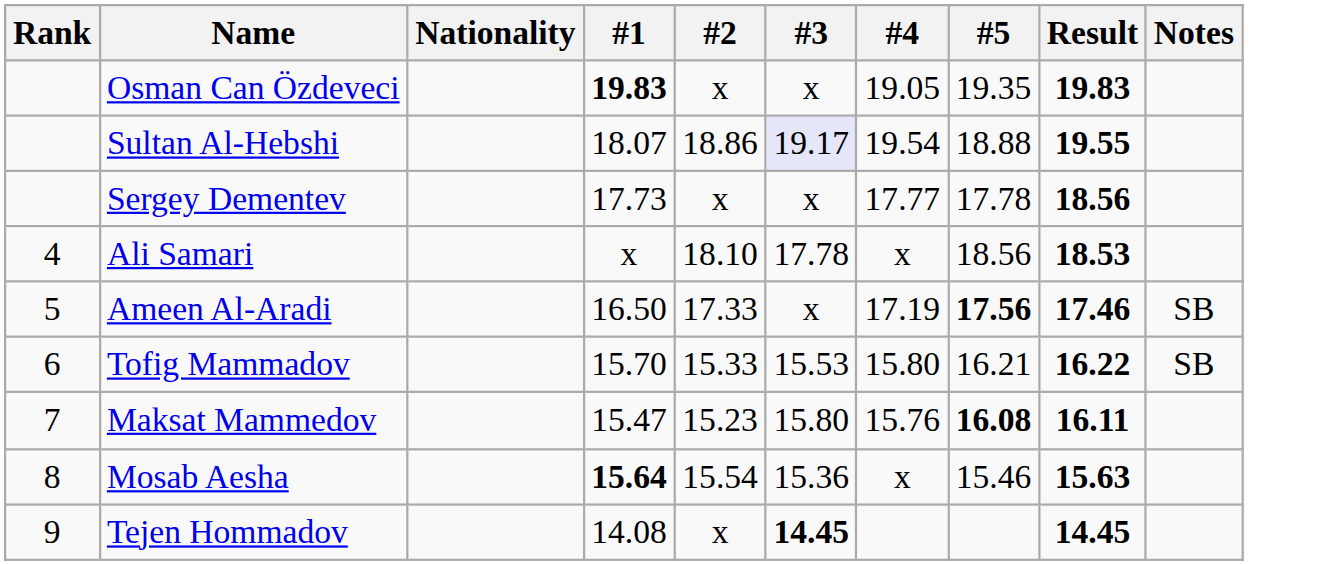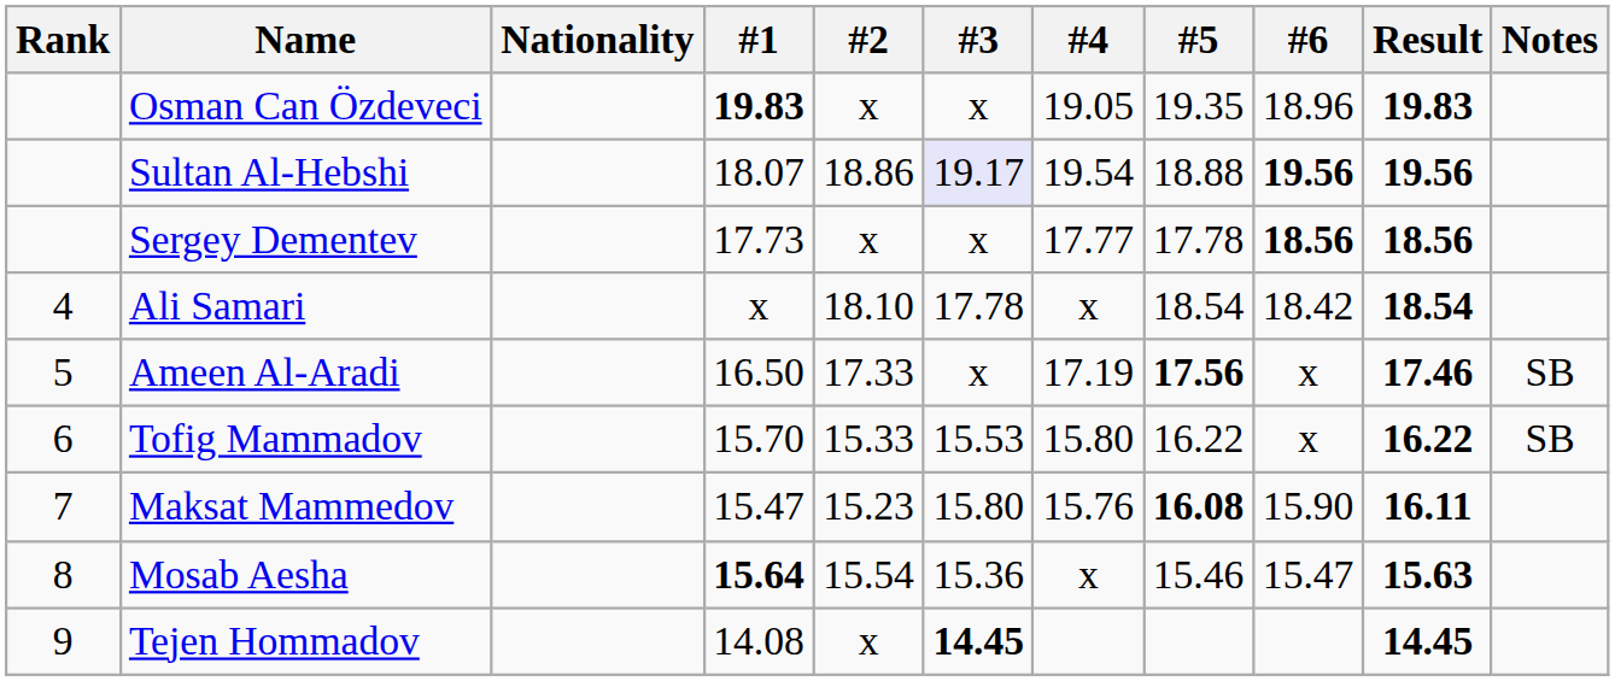 <table class="wikitable sortable" style="text-align:center;font-size:95%">
 <tr>
 <th>Rank</th>
 <th>Name</th>
 <th>Nationality</th>
 <th>#1</th>
 <th>#2</th>
 <th>#3</th>
 <th>#4</th>
 <th>#5</th>
+<th>#6</th>
 <th>Result</th>
 <th>Notes</th>
 </tr>
 <tr>
 <td></td>
 <td align=left><a href='#'>Osman Can Özdeveci</a></td>
 <td align=left></td>
 <td><strong>19.83</strong></td>
 <td>x</td>
 <td>x</td>
 <td>19.05</td>
 <td>19.35</td>
+<td>18.96</td>
 <td><strong>19.83</strong></td>
 <td></td>
 </tr>
 <tr>
 <td></td>
 <td align=left><a href='#'>Sultan Al-Hebshi</a></td>
 <td align=left></td>
 <td>18.07</td>
 <td>18.86</td>
 <td style="background: lavender;">19.17</td>
 <td>19.54</td>
 <td>18.88</td>
-<td><strong>19.55</strong></td>
+<td><strong>19.56</strong></td>
+<td><strong>19.56</strong></td>
 <td></td>
 </tr>
 <tr>
 <td></td>
 <td align=left><a href='#'>Sergey Dementev</a></td>
 <td align=left></td>
 <td>17.73</td>
 <td>x</td>
 <td>x</td>
 <td>17.77</td>
 <td>17.78</td>
 <td><strong>18.56</strong></td>
+<td><strong>18.56</strong></td>
 <td></td>
 </tr>
 <tr>
 <td>4</td>
 <td align=left><a href='#'>Ali Samari</a></td>
 <td align=left></td>
 <td>x</td>
 <td>18.10</td>
 <td>17.78</td>
 <td>x</td>
-<td>18.56</td>
-<td><strong>18.53</strong></td>
+<td>18.54</td>
+<td>18.42</td>
+<td><strong>18.54</strong></td>
 <td></td>
 </tr>
 <tr>
 <td>5</td>
 <td align=left><a href='#'>Ameen Al-Aradi</a></td>
 <td align=left></td>
 <td>16.50</td>
 <td>17.33</td>
 <td>x</td>
 <td>17.19</td>
 <td><strong>17.56</strong></td>
+<td>x</td>
 <td><strong>17.46</strong></td>
 <td>SB</td>
 </tr>
 <tr>
 <td>6</td>
 <td align=left><a href='#'>Tofig Mammadov</a></td>
 <td align=left></td>
 <td>15.70</td>
 <td>15.33</td>
 <td>15.53</td>
 <td>15.80</td>
-<td>16.21</td>
+<td>16.22</td>
+<td>x</td>
 <td><strong>16.22</strong></td>
 <td>SB</td>
 </tr>
 <tr>
 <td>7</td>
 <td align=left><a href='#'>Maksat Mammedov</a></td>
 <td align=left></td>
 <td>15.47</td>
 <td>15.23</td>
 <td>15.80</td>
 <td>15.76</td>
 <td><strong>16.08</strong></td>
+<td>15.90</td>
 <td><strong>16.11</strong></td>
 <td></td>
 </tr>
 <tr>
 <td>8</td>
 <td align=left><a href='#'>Mosab Aesha</a></td>
 <td align=left></td>
 <td><strong>15.64</strong></td>
 <td>15.54</td>
 <td>15.36</td>
 <td>x</td>
 <td>15.46</td>
+<td>15.47</td>
 <td><strong>15.63</strong></td>
 <td></td>
 </tr>
 <tr>
 <td>9</td>
 <td align=left><a href='#'>Tejen Hommadov</a></td>
 <td align=left></td>
 <td>14.08</td>
 <td>x</td>
 <td><strong>14.45</strong></td>
 <td></td>
 <td></td>
+<td></td>
 <td><strong>14.45</strong></td>
 <td></td>
 </tr>
 </table>
